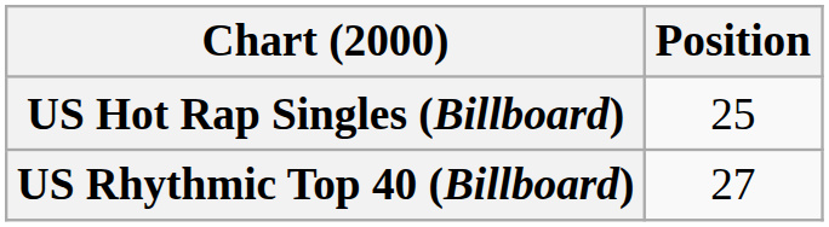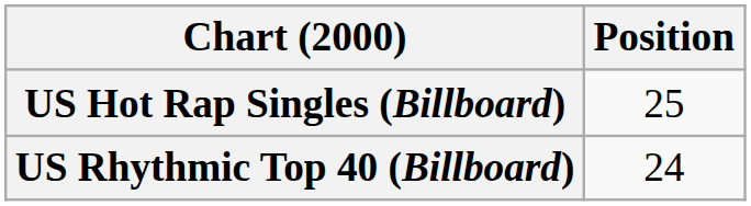 <table class="wikitable plainrowheaders" style="text-align:center">
 <tr>
 <th>Chart (2000)</th>
 <th>Position</th>
 </tr>
 <tr>
 <th scope="row">US Hot Rap Singles (<em>Billboard</em>)</th>
 <td>25</td>
 </tr>
 <tr>
 <th scope="row">US Rhythmic Top 40 (<em>Billboard</em>)</th>
-<td>27</td>
+<td>24</td>
 </tr>
 </table>
